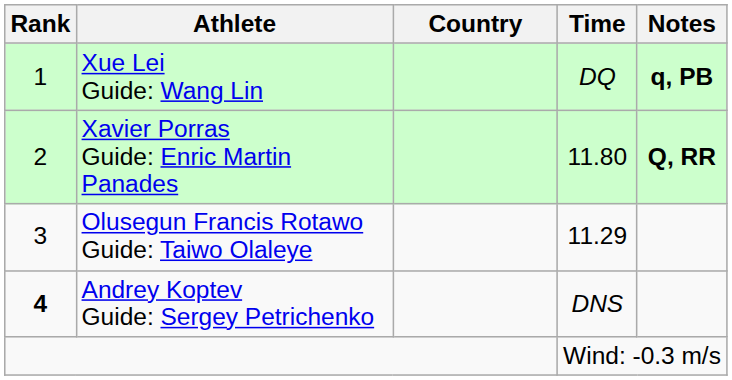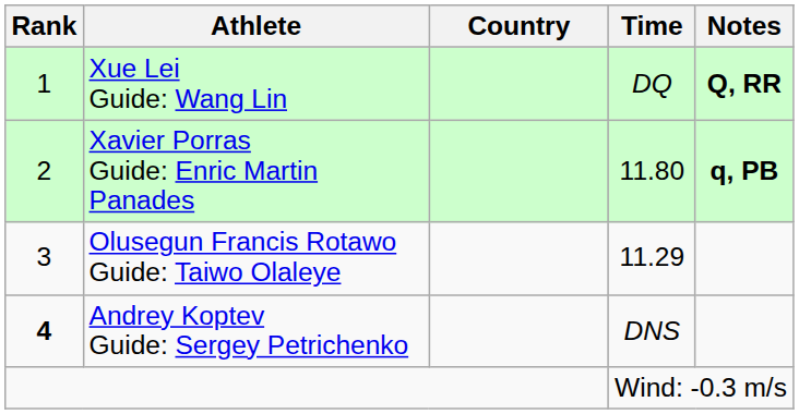 <table class="wikitable sortable" style="text-align:center">
 <tr>
 <th>Rank</th>
 <th style="width:200px">Athlete</th>
 <th style="width:100px">Country</th>
 <th>Time</th>
 <th>Notes</th>
 </tr>
 <tr style="background:#cfc;">
 <td>1</td>
 <td style="text-align:left;"><a href='#'>Xue Lei</a><br>Guide: <a href='#'>Wang Lin</a></td>
 <td style="text-align:left;"></td>
 <td><em>DQ</em></td>
-<td><strong>q, PB</strong></td>
+<td><strong>Q, RR</strong></td>
 </tr>
 <tr style="background:#cfc;">
 <td>2</td>
 <td style="text-align:left;"><a href='#'>Xavier Porras</a><br>Guide: <a href='#'>Enric Martin Panades</a></td>
 <td style="text-align:left;"></td>
 <td>11.80</td>
-<td><strong>Q, RR</strong></td>
+<td><strong>q, PB</strong></td>
 </tr>
 <tr>
 <td>3</td>
 <td style="text-align:left;"><a href='#'>Olusegun Francis Rotawo</a><br>Guide: <a href='#'>Taiwo Olaleye</a></td>
 <td style="text-align:left;"></td>
 <td>11.29</td>
 <td></td>
 </tr>
 <tr>
 <td><strong>4</strong></td>
 <td style="text-align:left;"><a href='#'>Andrey Koptev</a><br>Guide: <a href='#'>Sergey Petrichenko</a></td>
 <td style="text-align:left;"></td>
 <td><em>DNS</em></td>
 <td></td>
 </tr>
 <tr class="sortbottom">
 <td colspan="3"></td>
 <td colspan="2">Wind: -0.3 m/s</td>
 </tr>
 </table>
